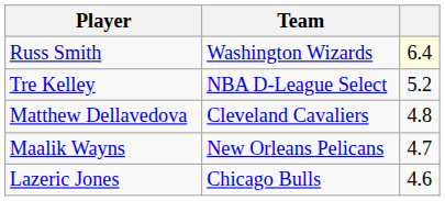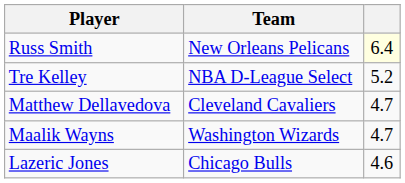 <table class="wikitable" style="text-align:left">
 <tr>
 <th width="150px">Player</th>
 <th width="150px">Team</th>
 <th width="25px"></th>
 </tr>
 <tr>
 <td><a href='#'>Russ Smith</a></td>
-<td><a href='#'>Washington Wizards</a></td>
+<td><a href='#'>New Orleans Pelicans</a></td>
 <td align="center" style="background: lightyellow;">6.4</td>
 </tr>
 <tr>
 <td><a href='#'>Tre Kelley</a></td>
 <td><a href='#'>NBA D-League Select</a></td>
 <td align="center">5.2</td>
 </tr>
 <tr>
 <td><a href='#'>Matthew Dellavedova</a></td>
 <td><a href='#'>Cleveland Cavaliers</a></td>
-<td align="center">4.8</td>
+<td align="center">4.7</td>
 </tr>
 <tr>
 <td><a href='#'>Maalik Wayns</a></td>
-<td><a href='#'>New Orleans Pelicans</a></td>
+<td><a href='#'>Washington Wizards</a></td>
 <td align="center">4.7</td>
 </tr>
 <tr>
 <td><a href='#'>Lazeric Jones</a></td>
 <td><a href='#'>Chicago Bulls</a></td>
 <td align="center">4.6</td>
 </tr>
 </table>
